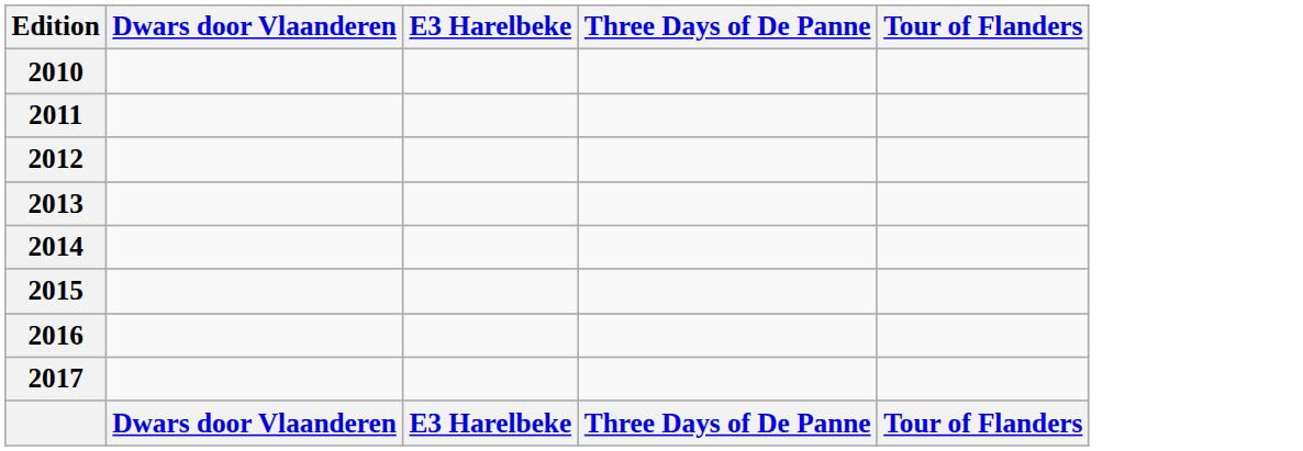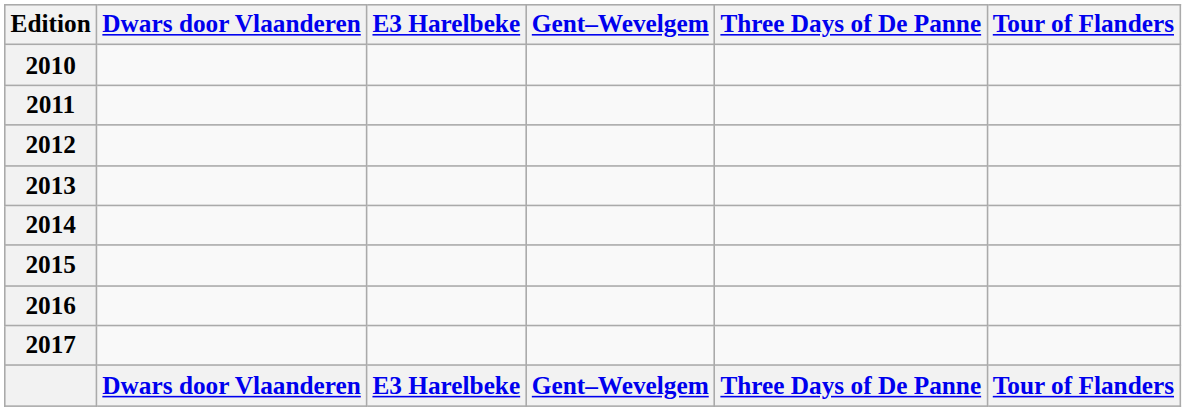 <table class="wikitable">
 <tr>
 <th>Edition</th>
 <th><a href='#'>Dwars door Vlaanderen</a></th>
 <th><a href='#'>E3 Harelbeke</a></th>
+<th><a href='#'>Gent–Wevelgem</a></th>
 <th><a href='#'>Three Days of De Panne</a></th>
 <th><a href='#'>Tour of Flanders</a></th>
 </tr>
 <tr>
 <th>2010</th>
+<td></td>
 <td></td>
 <td></td>
 <td></td>
 <td></td>
 </tr>
 <tr>
 <th>2011</th>
 <td></td>
 <td></td>
 <td></td>
 <td></td>
+<td></td>
 </tr>
 <tr>
 <th>2012</th>
+<td></td>
 <td></td>
 <td></td>
 <td></td>
 <td></td>
 </tr>
 <tr>
 <th>2013</th>
 <td></td>
 <td></td>
 <td></td>
 <td></td>
+<td></td>
 </tr>
 <tr>
 <th>2014</th>
+<td></td>
 <td></td>
 <td></td>
 <td></td>
 <td></td>
 </tr>
 <tr>
 <th>2015</th>
 <td></td>
 <td></td>
 <td></td>
 <td></td>
+<td></td>
 </tr>
 <tr>
 <th>2016</th>
+<td></td>
 <td></td>
 <td></td>
 <td></td>
 <td></td>
 </tr>
 <tr>
 <th>2017</th>
 <td></td>
 <td></td>
 <td></td>
 <td></td>
+<td></td>
 </tr>
 <tr>
 <th></th>
 <th><a href='#'>Dwars door Vlaanderen</a></th>
 <th><a href='#'>E3 Harelbeke</a></th>
+<th><a href='#'>Gent–Wevelgem</a></th>
 <th><a href='#'>Three Days of De Panne</a></th>
 <th><a href='#'>Tour of Flanders</a></th>
 </tr>
 </table>
